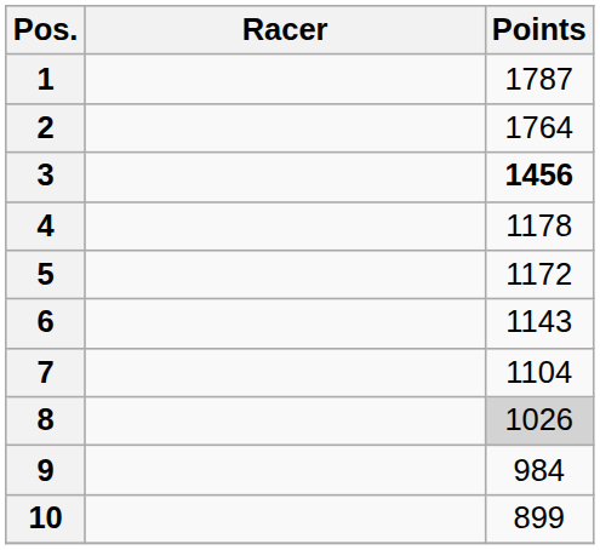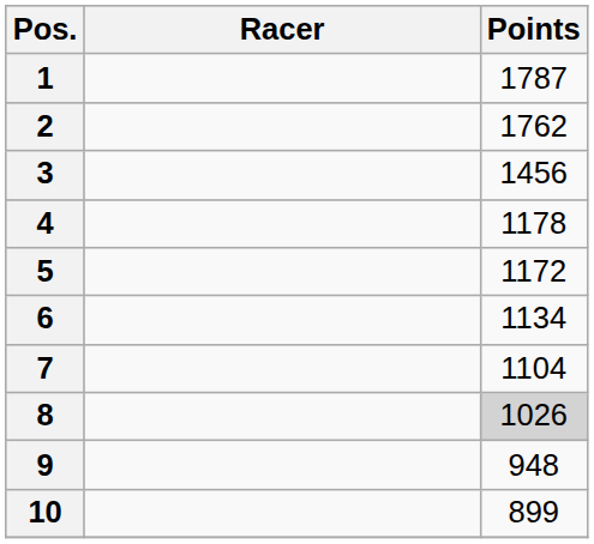 <table class="wikitable sortable plainrowheaders" style="text-align:center;">
 <tr>
 <th scope="col">Pos.</th>
 <th scope="col" style="width:200px;">Racer</th>
 <th style="width:45px;">Points</th>
 </tr>
 <tr>
 <th style="text-align:center;">1</th>
 <td align="left"></td>
 <td>1787</td>
 </tr>
 <tr>
 <th style="text-align:center;">2</th>
 <td align="left"></td>
-<td>1764</td>
+<td>1762</td>
 </tr>
 <tr>
 <th style="text-align:center;">3</th>
 <td align="left"></td>
-<td><strong>1456</strong></td>
+<td>1456</td>
 </tr>
 <tr>
 <th style="text-align:center;">4</th>
 <td align="left"></td>
 <td>1178</td>
 </tr>
 <tr>
 <th style="text-align:center;">5</th>
 <td align="left"></td>
 <td>1172</td>
 </tr>
 <tr>
 <th style="text-align:center;">6</th>
 <td align="left"></td>
-<td>1143</td>
+<td>1134</td>
 </tr>
 <tr>
 <th style="text-align:center;">7</th>
 <td align="left"></td>
 <td>1104</td>
 </tr>
 <tr>
 <th style="text-align:center;">8</th>
 <td align="left"></td>
 <td style="background: lightgrey;">1026</td>
 </tr>
 <tr>
 <th style="text-align:center;">9</th>
 <td align="left"></td>
-<td>984</td>
+<td>948</td>
 </tr>
 <tr>
 <th style="text-align:center;">10</th>
 <td align="left"></td>
 <td>899</td>
 </tr>
 <tr>
 </tr>
 </table>
